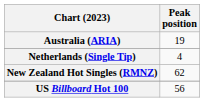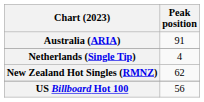 <table class="wikitable sortable plainrowheaders" style="text-align:center">
 <tr>
 <th scope="col">Chart (2023)</th>
 <th scope="col">Peak<br>position</th>
 </tr>
 <tr>
 <th scope="row">Australia (<a href='#'>ARIA</a>)</th>
-<td>19</td>
+<td>91</td>
 </tr>
 <tr>
 </tr>
 <tr>
 </tr>
 <tr>
 </tr>
 <tr>
 <th scope="row">Netherlands (<a href='#'>Single Tip</a>)</th>
 <td>4</td>
 </tr>
 <tr>
 <th scope="row">New Zealand Hot Singles (<a href='#'>RMNZ</a>)</th>
 <td>62</td>
 </tr>
 <tr>
 </tr>
 <tr>
 </tr>
 <tr>
 <th scope="row">US <a href='#'><em>Billboard</em> Hot 100</a></th>
 <td>56</td>
 </tr>
 </table>
